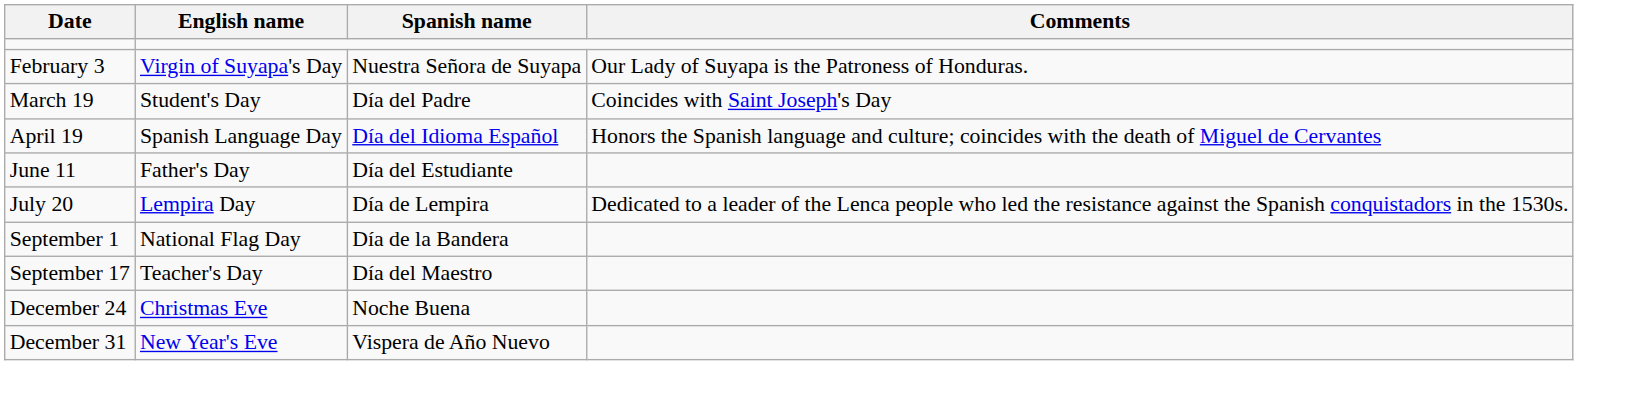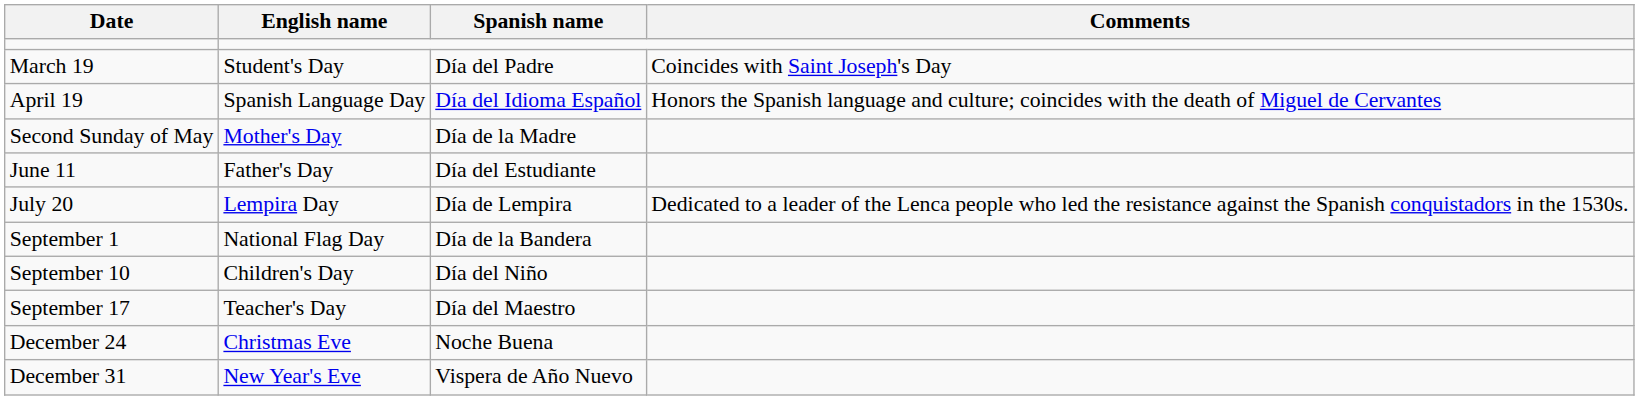 <table class="wikitable">
 <tr>
 <th>Date</th>
 <th>English name</th>
 <th>Spanish name</th>
 <th>Comments</th>
 </tr>
 <tr>
 <td></td>
-</tr>
-<tr>
-<td>February 3</td>
-<td><a href='#'>Virgin of Suyapa</a>'s Day</td>
-<td>Nuestra Señora de Suyapa</td>
-<td>Our Lady of Suyapa is the Patroness of Honduras.</td>
 </tr>
 <tr>
 <td>March 19</td>
 <td>Student's Day</td>
 <td>Día del Padre</td>
 <td>Coincides with <a href='#'>Saint Joseph</a>'s Day</td>
 </tr>
 <tr>
 <td>April 19</td>
 <td>Spanish Language Day</td>
 <td><a href='#'>Día del Idioma Español</a></td>
 <td>Honors the Spanish language and culture; coincides with the death of <a href='#'>Miguel de Cervantes</a></td>
+</tr>
+<tr>
+<td>Second Sunday of May</td>
+<td><a href='#'>Mother's Day</a></td>
+<td>Día de la Madre</td>
+<td></td>
 </tr>
 <tr>
 <td>June 11</td>
 <td>Father's Day</td>
 <td>Día del Estudiante</td>
 <td></td>
 </tr>
 <tr>
 <td>July 20</td>
 <td><a href='#'>Lempira</a> Day</td>
 <td>Día de Lempira</td>
 <td>Dedicated to a leader of the Lenca people who led the resistance against the Spanish <a href='#'>conquistadors</a> in the 1530s.</td>
 </tr>
 <tr>
 <td>September 1</td>
 <td>National Flag Day</td>
 <td>Día de la Bandera</td>
+<td></td>
+</tr>
+<tr>
+<td>September 10</td>
+<td>Children's Day</td>
+<td>Día del Niño</td>
 <td></td>
 </tr>
 <tr>
 <td>September 17</td>
 <td>Teacher's Day</td>
 <td>Día del Maestro</td>
 <td></td>
 </tr>
 <tr>
 <td>December 24</td>
 <td><a href='#'>Christmas Eve</a></td>
 <td>Noche Buena</td>
 <td></td>
 </tr>
 <tr>
 <td>December 31</td>
 <td><a href='#'>New Year's Eve</a></td>
 <td>Vispera de Año Nuevo</td>
 <td></td>
 </tr>
 </table>
